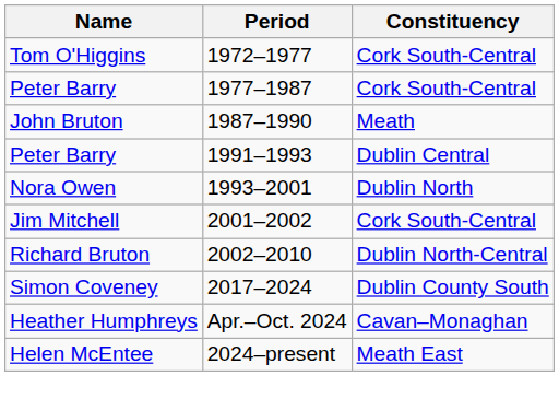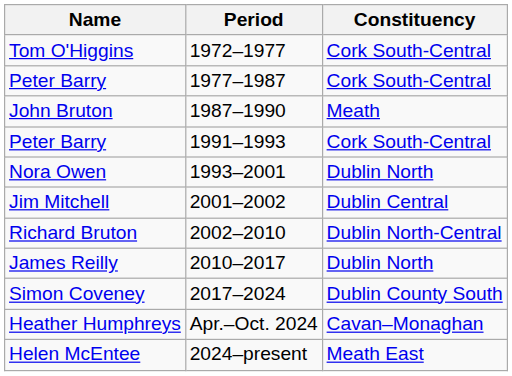 <table class="wikitable">
 <tr>
 <th>Name</th>
 <th>Period</th>
 <th>Constituency</th>
 </tr>
 <tr>
 <td><a href='#'>Tom O'Higgins</a></td>
 <td>1972–1977</td>
 <td><a href='#'>Cork South-Central</a></td>
 </tr>
 <tr>
 <td><a href='#'>Peter Barry</a></td>
 <td>1977–1987</td>
 <td><a href='#'>Cork South-Central</a></td>
 </tr>
 <tr>
 <td><a href='#'>John Bruton</a></td>
 <td>1987–1990</td>
 <td><a href='#'>Meath</a></td>
 </tr>
 <tr>
 <td><a href='#'>Peter Barry</a></td>
 <td>1991–1993</td>
-<td><a href='#'>Dublin Central</a></td>
+<td><a href='#'>Cork South-Central</a></td>
 </tr>
 <tr>
 <td><a href='#'>Nora Owen</a></td>
 <td>1993–2001</td>
 <td><a href='#'>Dublin North</a></td>
 </tr>
 <tr>
 <td><a href='#'>Jim Mitchell</a></td>
 <td>2001–2002</td>
-<td><a href='#'>Cork South-Central</a></td>
+<td><a href='#'>Dublin Central</a></td>
 </tr>
 <tr>
 <td><a href='#'>Richard Bruton</a></td>
 <td>2002–2010</td>
 <td><a href='#'>Dublin North-Central</a></td>
+</tr>
+<tr>
+<td><a href='#'>James Reilly</a></td>
+<td>2010–2017</td>
+<td><a href='#'>Dublin North</a></td>
 </tr>
 <tr>
 <td><a href='#'>Simon Coveney</a></td>
 <td>2017–2024</td>
 <td><a href='#'>Dublin County South</a></td>
 </tr>
 <tr>
 <td><a href='#'>Heather Humphreys</a></td>
 <td>Apr.–Oct. 2024</td>
 <td><a href='#'>Cavan–Monaghan</a></td>
 </tr>
 <tr>
 <td><a href='#'>Helen McEntee</a></td>
 <td>2024–present</td>
 <td><a href='#'>Meath East</a></td>
 </tr>
 </table>
